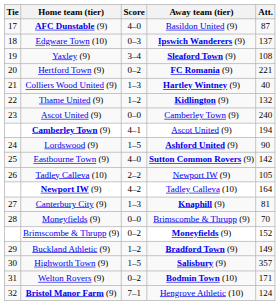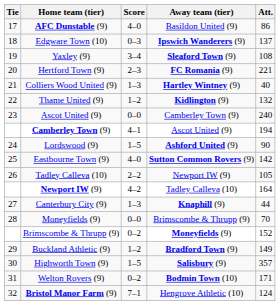 <table class="wikitable" style="text-align: center; font-size:85%">
 <tr>
 <th>Tie</th>
 <th>Home team (tier)</th>
 <th>Score</th>
 <th>Away team (tier)</th>
 <th>Att.</th>
 </tr>
 <tr>
 <td>17</td>
 <td><strong><a href='#'>AFC Dunstable</a></strong> (9)</td>
 <td>4–0</td>
 <td><a href='#'>Basildon United</a> (9)</td>
-<td>87</td>
+<td>86</td>
 </tr>
 <tr>
 <td>18</td>
 <td><a href='#'>Edgware Town</a> (10)</td>
 <td>0–3</td>
 <td><strong><a href='#'>Ipswich Wanderers</a></strong> (9)</td>
 <td>137</td>
 </tr>
 <tr>
 <td>19</td>
 <td><a href='#'>Yaxley</a> (9)</td>
 <td>3–4 </td>
 <td><strong><a href='#'>Sleaford Town</a></strong> (9)</td>
 <td>108</td>
 </tr>
 <tr>
 <td>20</td>
 <td><a href='#'>Hertford Town</a> (9)</td>
-<td>0–2</td>
+<td>2–3</td>
 <td><strong><a href='#'>FC Romania</a></strong> (9)</td>
 <td>221</td>
 </tr>
 <tr>
 <td>21</td>
 <td><a href='#'>Colliers Wood United</a> (9)</td>
 <td>1–3</td>
 <td><strong><a href='#'>Hartley Wintney</a></strong> (9)</td>
 <td>40</td>
 </tr>
 <tr>
 <td>22</td>
 <td><a href='#'>Thame United</a> (9)</td>
 <td>1–2</td>
 <td><strong><a href='#'>Kidlington</a></strong> (9)</td>
 <td>132</td>
 </tr>
 <tr>
 <td>23</td>
 <td><a href='#'>Ascot United</a> (9)</td>
 <td>0–0</td>
 <td><a href='#'>Camberley Town</a> (9)</td>
 <td>240</td>
 </tr>
 <tr style="background:white;">
 <td><em></em></td>
 <td><strong><a href='#'>Camberley Town</a></strong> (9)</td>
 <td>4–1</td>
 <td><a href='#'>Ascot United</a> (9)</td>
 <td>194</td>
 </tr>
 <tr>
 <td>24</td>
 <td><a href='#'>Lordswood</a> (9)</td>
 <td>1–5</td>
 <td><strong><a href='#'>Ashford United</a></strong> (9)</td>
 <td>90</td>
 </tr>
 <tr>
 <td>25</td>
 <td><a href='#'>Eastbourne Town</a> (9)</td>
 <td>4–0</td>
 <td><strong><a href='#'>Sutton Common Rovers</a></strong> (9)</td>
 <td>142</td>
 </tr>
 <tr>
 <td>26</td>
 <td><a href='#'>Tadley Calleva</a> (10)</td>
 <td>2–2</td>
 <td><a href='#'>Newport IW</a> (9)</td>
 <td>105</td>
 </tr>
 <tr style="background:white;">
 <td><em></em></td>
 <td><strong><a href='#'>Newport IW</a></strong> (9)</td>
 <td>4–2 </td>
 <td><a href='#'>Tadley Calleva</a> (10)</td>
 <td>164</td>
 </tr>
 <tr>
 <td>27</td>
 <td><a href='#'>Canterbury City</a> (9)</td>
 <td>1–3</td>
 <td><strong><a href='#'>Knaphill</a></strong> (9)</td>
-<td>81</td>
+<td>44</td>
 </tr>
 <tr>
 <td>28</td>
 <td><a href='#'>Moneyfields</a> (9)</td>
 <td>0–0</td>
 <td><a href='#'>Brimscombe & Thrupp</a> (9)</td>
 <td>70</td>
 </tr>
 <tr style="background:white;">
 <td><em></em></td>
 <td><a href='#'>Brimscombe & Thrupp</a> (9)</td>
 <td>0–2</td>
 <td><strong><a href='#'>Moneyfields</a></strong> (9)</td>
 <td>152</td>
 </tr>
 <tr>
 <td>29</td>
 <td><a href='#'>Buckland Athletic</a> (9)</td>
 <td>1–2</td>
 <td><strong><a href='#'>Bradford Town</a></strong> (9)</td>
 <td>149</td>
 </tr>
 <tr>
 <td>30</td>
 <td><a href='#'>Highworth Town</a> (9)</td>
 <td>1–5</td>
 <td><strong><a href='#'>Salisbury</a></strong> (9)</td>
 <td>357</td>
 </tr>
 <tr>
 <td>31</td>
 <td><a href='#'>Welton Rovers</a> (9)</td>
 <td>0–2</td>
 <td><strong><a href='#'>Bodmin Town</a></strong> (10)</td>
 <td>171</td>
 </tr>
 <tr>
 <td>32</td>
 <td><strong><a href='#'>Bristol Manor Farm</a></strong> (9)</td>
 <td>7–1</td>
 <td><a href='#'>Hengrove Athletic</a> (10)</td>
 <td>124</td>
 </tr>
 </table>
